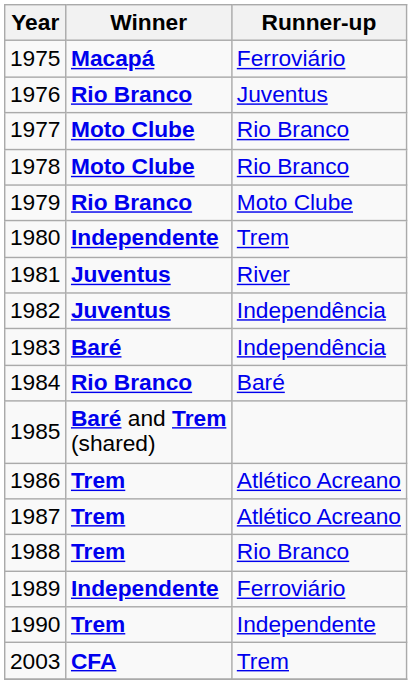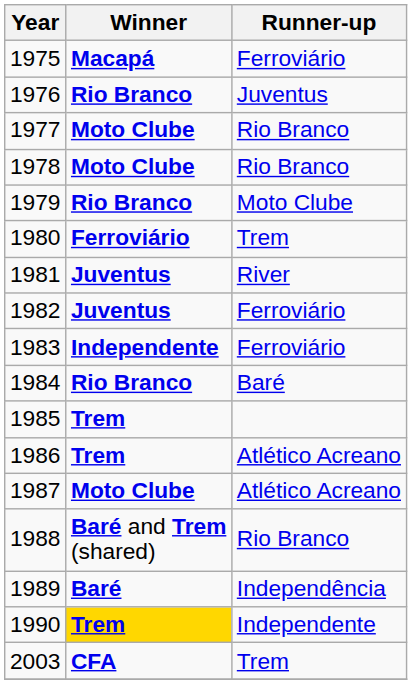 <table class="sortable plainrowheaders wikitable">
 <tr>
 <th scope=col>Year</th>
 <th scope=col>Winner</th>
 <th scope=col>Runner-up</th>
 </tr>
 <tr>
 <td>1975</td>
 <td> <strong><a href='#'>Macapá</a></strong></td>
 <td> <a href='#'>Ferroviário</a></td>
 </tr>
 <tr>
 <td>1976</td>
 <td> <strong><a href='#'>Rio Branco</a></strong></td>
 <td> <a href='#'>Juventus</a></td>
 </tr>
 <tr>
 <td>1977</td>
 <td> <strong><a href='#'>Moto Clube</a></strong></td>
 <td> <a href='#'>Rio Branco</a></td>
 </tr>
 <tr>
 <td>1978</td>
 <td> <strong><a href='#'>Moto Clube</a></strong></td>
 <td> <a href='#'>Rio Branco</a></td>
 </tr>
 <tr>
 <td>1979</td>
 <td> <strong><a href='#'>Rio Branco</a></strong></td>
 <td> <a href='#'>Moto Clube</a></td>
 </tr>
 <tr>
 <td>1980</td>
-<td> <strong><a href='#'>Independente</a></strong></td>
+<td> <strong><a href='#'>Ferroviário</a></strong></td>
 <td> <a href='#'>Trem</a></td>
 </tr>
 <tr>
 <td>1981</td>
 <td> <strong><a href='#'>Juventus</a></strong></td>
 <td> <a href='#'>River</a></td>
 </tr>
 <tr>
 <td>1982</td>
 <td> <strong><a href='#'>Juventus</a></strong></td>
-<td> <a href='#'>Independência</a></td>
+<td> <a href='#'>Ferroviário</a></td>
 </tr>
 <tr>
 <td>1983</td>
-<td> <strong><a href='#'>Baré</a></strong></td>
-<td> <a href='#'>Independência</a></td>
+<td> <strong><a href='#'>Independente</a></strong></td>
+<td> <a href='#'>Ferroviário</a></td>
 </tr>
 <tr>
 <td>1984</td>
 <td> <strong><a href='#'>Rio Branco</a></strong></td>
 <td> <a href='#'>Baré</a></td>
 </tr>
 <tr>
 <td>1985</td>
-<td> <strong><a href='#'>Baré</a></strong> and  <strong><a href='#'>Trem</a></strong><br>(shared)</td>
+<td> <strong><a href='#'>Trem</a></strong></td>
 <td></td>
 </tr>
 <tr>
 <td>1986</td>
 <td> <strong><a href='#'>Trem</a></strong></td>
 <td> <a href='#'>Atlético Acreano</a></td>
 </tr>
 <tr>
 <td>1987</td>
-<td> <strong><a href='#'>Trem</a></strong></td>
+<td> <strong><a href='#'>Moto Clube</a></strong></td>
 <td> <a href='#'>Atlético Acreano</a></td>
 </tr>
 <tr>
 <td>1988</td>
-<td> <strong><a href='#'>Trem</a></strong></td>
+<td> <strong><a href='#'>Baré</a></strong> and  <strong><a href='#'>Trem</a></strong><br>(shared)</td>
 <td> <a href='#'>Rio Branco</a></td>
 </tr>
 <tr>
 <td>1989</td>
-<td> <strong><a href='#'>Independente</a></strong></td>
-<td> <a href='#'>Ferroviário</a></td>
+<td> <strong><a href='#'>Baré</a></strong></td>
+<td> <a href='#'>Independência</a></td>
 </tr>
 <tr>
 <td>1990</td>
-<td> <strong><a href='#'>Trem</a></strong></td>
+<td style="background: gold;"> <strong><a href='#'>Trem</a></strong></td>
 <td> <a href='#'>Independente</a></td>
 </tr>
 <tr>
 <td>2003</td>
 <td> <strong><a href='#'>CFA</a></strong></td>
 <td> <a href='#'>Trem</a></td>
 </tr>
 <tr>
 </tr>
 </table>
